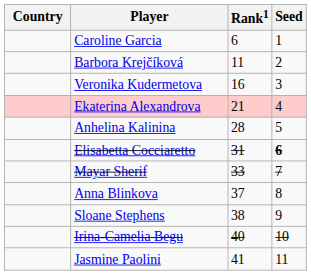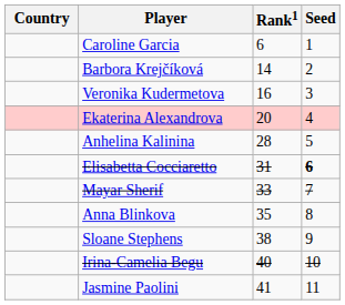 <table class="wikitable">
 <tr>
 <th width="70">Country</th>
 <th width="175">Player</th>
 <th>Rank<sup>1</sup></th>
 <th>Seed</th>
 </tr>
 <tr>
 <td></td>
 <td><a href='#'>Caroline Garcia</a></td>
 <td>6</td>
 <td>1</td>
 </tr>
 <tr>
 <td></td>
 <td><a href='#'>Barbora Krejčíková</a></td>
-<td>11</td>
+<td>14</td>
 <td>2</td>
 </tr>
 <tr>
 <td></td>
 <td><a href='#'>Veronika Kudermetova</a></td>
 <td>16</td>
 <td>3</td>
 </tr>
 <tr bgcolor=#FCC>
 <td></td>
 <td><a href='#'>Ekaterina Alexandrova</a></td>
-<td>21</td>
+<td>20</td>
 <td>4</td>
 </tr>
 <tr>
 <td></td>
 <td><a href='#'>Anhelina Kalinina</a></td>
 <td>28</td>
 <td>5</td>
 </tr>
 <tr>
 <td><s></s></td>
 <td><s><a href='#'>Elisabetta Cocciaretto</a></s></td>
 <td><s>31</s></td>
 <td><strong><s>6</s></strong></td>
 </tr>
 <tr>
 <td><s></s></td>
 <td><s><a href='#'>Mayar Sherif</a></s></td>
 <td><s>33</s></td>
 <td><s>7</s></td>
 </tr>
 <tr>
 <td></td>
 <td><a href='#'>Anna Blinkova</a></td>
-<td>37</td>
+<td>35</td>
 <td>8</td>
 </tr>
 <tr>
 <td></td>
 <td><a href='#'>Sloane Stephens</a></td>
 <td>38</td>
 <td>9</td>
 </tr>
 <tr>
 <td><s></s></td>
 <td><s><a href='#'>Irina-Camelia Begu</a></s></td>
 <td><s>40</s></td>
 <td><s>10</s></td>
 </tr>
 <tr>
 <td></td>
 <td><a href='#'>Jasmine Paolini</a></td>
 <td>41</td>
 <td>11</td>
 </tr>
 </table>
